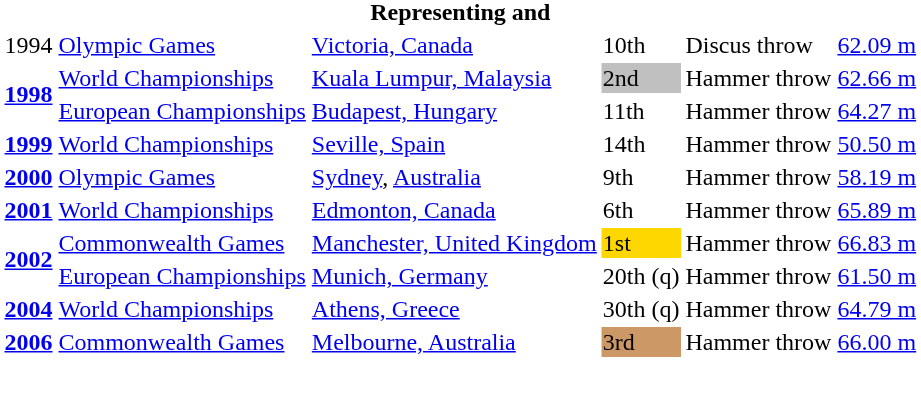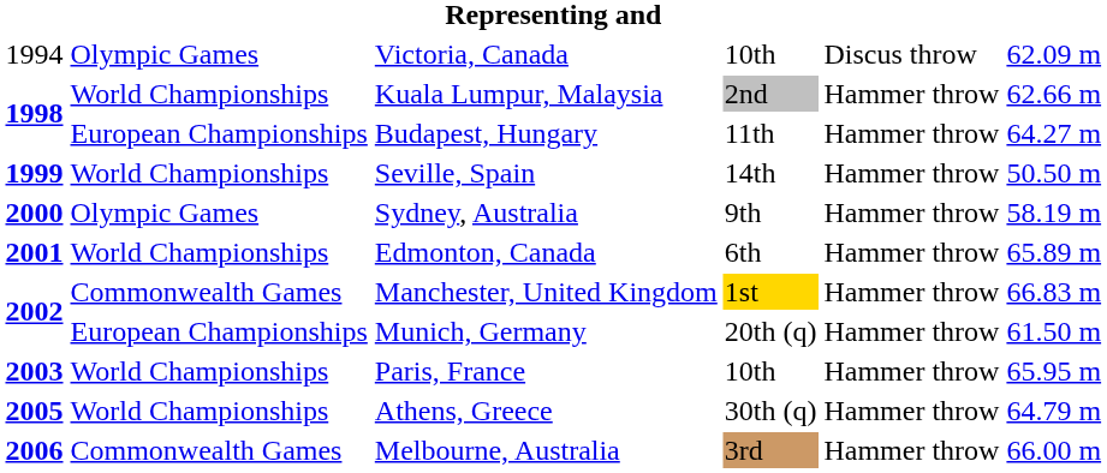 <table>
 <tr>
 <th colspan="6">Representing  and </th>
 </tr>
 <tr>
 <td>1994</td>
 <td><a href='#'>Olympic Games</a></td>
 <td><a href='#'>Victoria, Canada</a></td>
 <td>10th</td>
 <td>Discus throw</td>
 <td><a href='#'>62.09 m</a></td>
 </tr>
 <tr>
 <td rowspan=2><strong><a href='#'>1998</a></strong></td>
 <td><a href='#'>World Championships</a></td>
 <td><a href='#'>Kuala Lumpur, Malaysia</a></td>
 <td bgcolor="silver">2nd</td>
 <td>Hammer throw</td>
 <td><a href='#'>62.66 m</a></td>
 </tr>
 <tr>
 <td><a href='#'>European Championships</a></td>
 <td><a href='#'>Budapest, Hungary</a></td>
 <td>11th</td>
 <td>Hammer throw</td>
 <td><a href='#'>64.27 m</a></td>
 </tr>
 <tr>
 <td><strong><a href='#'>1999</a></strong></td>
 <td><a href='#'>World Championships</a></td>
 <td><a href='#'>Seville, Spain</a></td>
 <td>14th</td>
 <td>Hammer throw</td>
 <td><a href='#'>50.50 m</a></td>
 </tr>
 <tr>
 <td><strong><a href='#'>2000</a></strong></td>
 <td><a href='#'>Olympic Games</a></td>
 <td><a href='#'>Sydney</a>, <a href='#'>Australia</a></td>
 <td>9th</td>
 <td>Hammer throw</td>
 <td><a href='#'>58.19 m</a></td>
 </tr>
 <tr>
 <td><strong><a href='#'>2001</a></strong></td>
 <td><a href='#'>World Championships</a></td>
 <td><a href='#'>Edmonton, Canada</a></td>
 <td>6th</td>
 <td>Hammer throw</td>
 <td><a href='#'>65.89 m</a></td>
 </tr>
 <tr>
 <td rowspan=2><strong><a href='#'>2002</a></strong></td>
 <td><a href='#'>Commonwealth Games</a></td>
 <td><a href='#'>Manchester, United Kingdom</a></td>
 <td bgcolor="gold">1st</td>
 <td>Hammer throw</td>
 <td><a href='#'>66.83 m</a></td>
 </tr>
 <tr>
 <td><a href='#'>European Championships</a></td>
 <td><a href='#'>Munich, Germany</a></td>
 <td>20th (q)</td>
 <td>Hammer throw</td>
 <td><a href='#'>61.50 m</a></td>
 </tr>
 <tr>
-<td><strong><a href='#'>2004</a></strong></td>
+<td><strong><a href='#'>2003</a></strong></td>
+<td><a href='#'>World Championships</a></td>
+<td><a href='#'>Paris, France</a></td>
+<td>10th</td>
+<td>Hammer throw</td>
+<td><a href='#'>65.95 m</a></td>
+</tr>
+<tr>
+<td><strong><a href='#'>2005</a></strong></td>
 <td><a href='#'>World Championships</a></td>
 <td><a href='#'>Athens, Greece</a></td>
 <td>30th (q)</td>
 <td>Hammer throw</td>
 <td><a href='#'>64.79 m</a></td>
 </tr>
 <tr>
 <td><strong><a href='#'>2006</a></strong></td>
 <td><a href='#'>Commonwealth Games</a></td>
 <td><a href='#'>Melbourne, Australia</a></td>
 <td bgcolor="cc9966">3rd</td>
 <td>Hammer throw</td>
 <td><a href='#'>66.00 m</a></td>
 </tr>
 </table>
